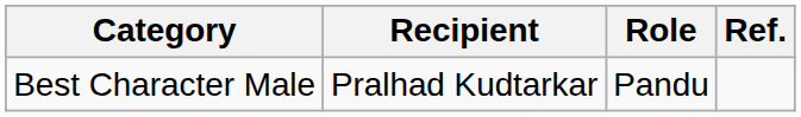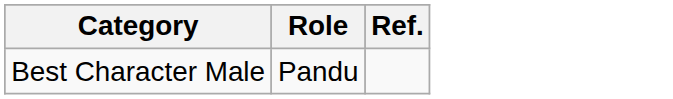 <table class="wikitable">
 <tr>
 <th>Category</th>
-<th>Recipient</th>
 <th>Role</th>
 <th>Ref.</th>
 </tr>
 <tr>
 <td>Best Character Male</td>
-<td>Pralhad Kudtarkar</td>
 <td>Pandu</td>
 <td></td>
 </tr>
 </table>
